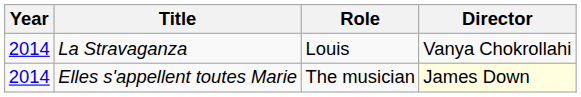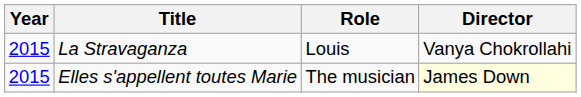 <table class="wikitable sortable">
 <tr>
 <th>Year</th>
 <th>Title</th>
 <th>Role</th>
 <th>Director</th>
 </tr>
 <tr>
-<td><a href='#'>2014</a></td>
+<td><a href='#'>2015</a></td>
 <td><em>La Stravaganza</em></td>
 <td>Louis</td>
 <td>Vanya Chokrollahi</td>
 </tr>
 <tr>
-<td><a href='#'>2014</a></td>
+<td><a href='#'>2015</a></td>
 <td><em>Elles s'appellent toutes Marie</em></td>
 <td>The musician</td>
 <td style="background: lightyellow;">James Down</td>
 </tr>
 </table>
